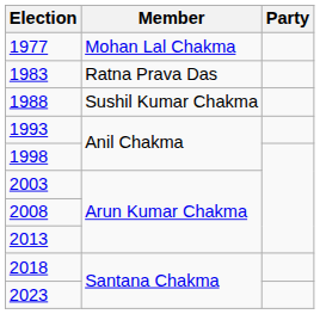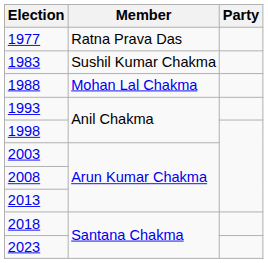 <table class="wikitable sortable">
 <tr>
 <th>Election</th>
 <th>Member</th>
 <th colspan=2>Party</th>
 </tr>
 <tr>
 <td><a href='#'>1977</a></td>
-<td><a href='#'>Mohan Lal Chakma</a></td>
+<td>Ratna Prava Das</td>
 <td></td>
 </tr>
 <tr>
 <td><a href='#'>1983</a></td>
-<td>Ratna Prava Das</td>
+<td>Sushil Kumar Chakma</td>
 <td></td>
 </tr>
 <tr>
 <td><a href='#'>1988</a></td>
-<td>Sushil Kumar Chakma</td>
+<td><a href='#'>Mohan Lal Chakma</a></td>
 <td></td>
 </tr>
 <tr>
 <td><a href='#'>1993</a></td>
 <td rowspan=2>Anil Chakma</td>
 <td></td>
 </tr>
 <tr>
 <td><a href='#'>1998</a></td>
 </tr>
 <tr>
 <td><a href='#'>2003</a></td>
 <td rowspan=3><a href='#'>Arun Kumar Chakma</a></td>
 </tr>
 <tr>
 <td><a href='#'>2008</a></td>
 </tr>
 <tr>
 <td><a href='#'>2013</a></td>
 </tr>
 <tr>
 <td><a href='#'>2018</a></td>
 <td rowspan=2><a href='#'>Santana Chakma</a></td>
 <td></td>
 </tr>
 <tr>
 <td><a href='#'>2023</a></td>
 </tr>
 </table>
